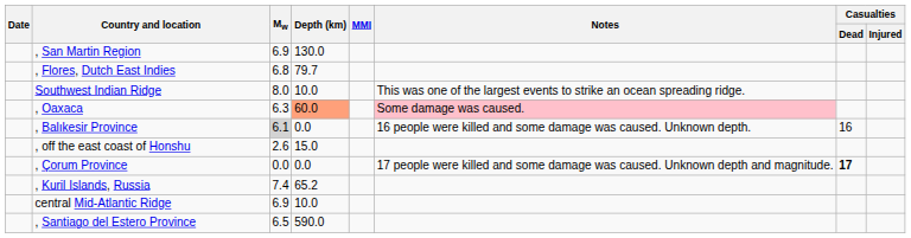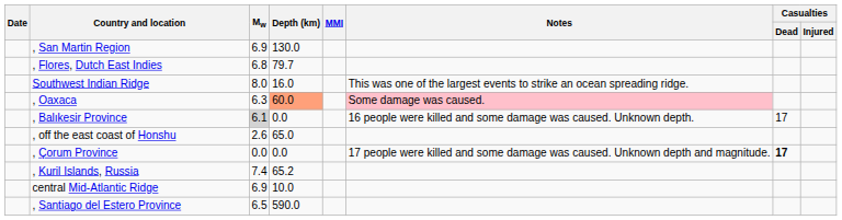 <table class="wikitable sortable sort-under" style="border:1px black; margin-left:1em;">
 <tr>
 <th rowspan="2"><small>Date</small></th>
 <th rowspan="2" style="width: 310px"><small>Country and location</small></th>
 <th rowspan="2"><small>M<sub>w</sub></small></th>
 <th rowspan="2"><small>Depth (km)</small></th>
 <th rowspan="2"><small><a href='#'>MMI</a></small></th>
 <th rowspan="2" class="unsortable"><small>Notes</small></th>
 <th colspan="2"><small>Casualties</small></th>
 </tr>
 <tr>
 <th><small>Dead</small></th>
 <th><small>Injured</small></th>
 </tr>
 <tr>
 <td></td>
 <td>, <a href='#'>San Martin Region</a></td>
 <td>6.9</td>
 <td>130.0</td>
 <td></td>
 <td></td>
 <td></td>
 <td></td>
 </tr>
 <tr>
 <td></td>
 <td>, <a href='#'>Flores</a>, <a href='#'>Dutch East Indies</a></td>
 <td>6.8</td>
 <td>79.7</td>
 <td></td>
 <td></td>
 <td></td>
 <td></td>
 </tr>
 <tr>
 <td></td>
 <td><a href='#'>Southwest Indian Ridge</a></td>
 <td>8.0</td>
-<td>10.0</td>
+<td>16.0</td>
 <td></td>
 <td>This was one of the largest events to strike an ocean spreading ridge.</td>
 <td></td>
 <td></td>
 </tr>
 <tr>
 <td></td>
 <td>, <a href='#'>Oaxaca</a></td>
 <td>6.3</td>
 <td style="background: lightsalmon;">60.0</td>
 <td></td>
 <td style="background: pink;">Some damage was caused.</td>
 <td></td>
 <td></td>
 </tr>
 <tr>
 <td></td>
 <td>, <a href='#'>Balıkesir Province</a></td>
 <td style="background: lightgrey;">6.1</td>
 <td>0.0</td>
 <td></td>
 <td>16 people were killed and some damage was caused. Unknown depth.</td>
-<td>16</td>
+<td>17</td>
 <td></td>
 </tr>
 <tr>
 <td></td>
 <td>, off the east coast of <a href='#'>Honshu</a></td>
 <td>2.6</td>
-<td>15.0</td>
+<td>65.0</td>
 <td></td>
 <td></td>
 <td></td>
 <td></td>
 </tr>
 <tr>
 <td></td>
 <td>, <a href='#'>Çorum Province</a></td>
 <td>0.0</td>
 <td>0.0</td>
 <td></td>
 <td>17 people were killed and some damage was caused. Unknown depth and magnitude.</td>
 <td><strong>17</strong></td>
 <td></td>
 </tr>
 <tr>
 <td></td>
 <td>, <a href='#'>Kuril Islands</a>, <a href='#'>Russia</a></td>
 <td>7.4</td>
 <td>65.2</td>
 <td></td>
 <td></td>
 <td></td>
 <td></td>
 </tr>
 <tr>
 <td></td>
 <td>central <a href='#'>Mid-Atlantic Ridge</a></td>
 <td>6.9</td>
 <td>10.0</td>
 <td></td>
 <td></td>
 <td></td>
 <td></td>
 </tr>
 <tr>
 <td></td>
 <td>, <a href='#'>Santiago del Estero Province</a></td>
 <td>6.5</td>
 <td>590.0</td>
 <td></td>
 <td></td>
 <td></td>
 <td></td>
 </tr>
 </table>
